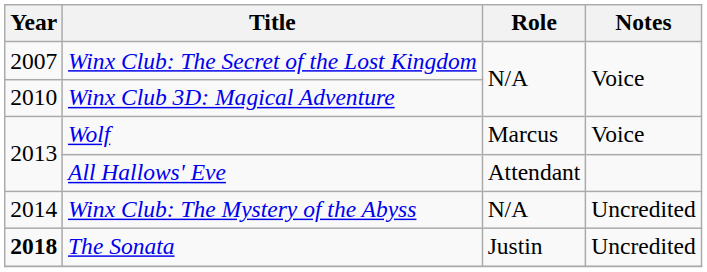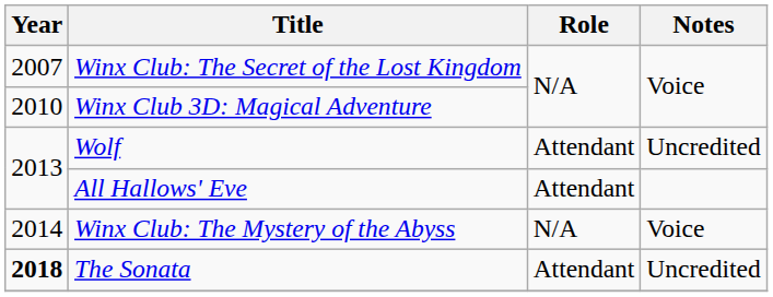 <table class="wikitable sortable">
 <tr>
 <th>Year</th>
 <th>Title</th>
 <th>Role</th>
 <th>Notes</th>
 </tr>
 <tr>
 <td>2007</td>
 <td><em><a href='#'>Winx Club: The Secret of the Lost Kingdom</a></em></td>
 <td rowspan="2">N/A</td>
 <td rowspan="2">Voice</td>
 </tr>
 <tr>
 <td>2010</td>
 <td><em><a href='#'>Winx Club 3D: Magical Adventure</a></em></td>
 </tr>
 <tr>
 <td rowspan="2">2013</td>
 <td><em><a href='#'>Wolf</a></em></td>
-<td>Marcus</td>
-<td>Voice</td>
+<td>Attendant</td>
+<td>Uncredited</td>
 </tr>
 <tr>
 <td><em><a href='#'>All Hallows' Eve</a></em></td>
 <td>Attendant</td>
 <td></td>
 </tr>
 <tr>
 <td>2014</td>
 <td><em><a href='#'>Winx Club: The Mystery of the Abyss</a></em></td>
 <td>N/A</td>
-<td>Uncredited</td>
+<td>Voice</td>
 </tr>
 <tr>
 <td><strong>2018</strong></td>
 <td><em><a href='#'>The Sonata</a></em></td>
-<td>Justin</td>
+<td>Attendant</td>
 <td>Uncredited</td>
 </tr>
 <tr>
 </tr>
 </table>
